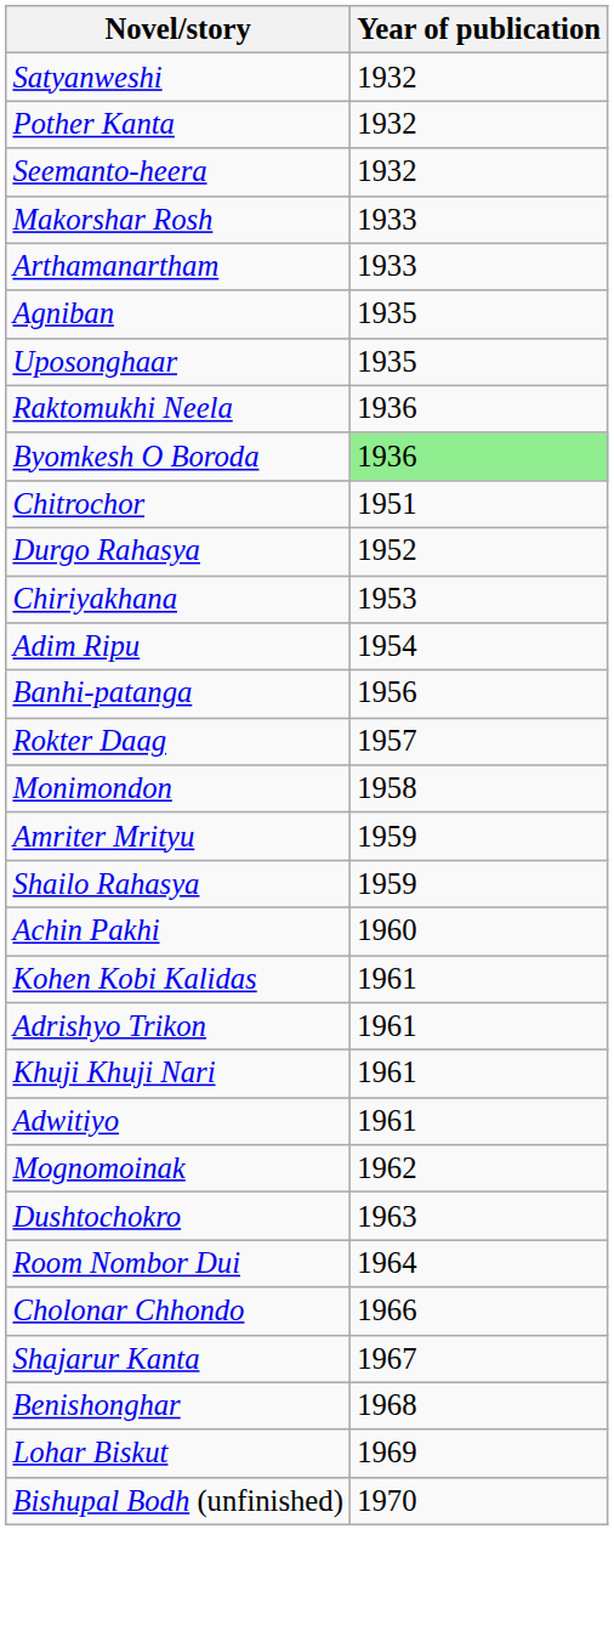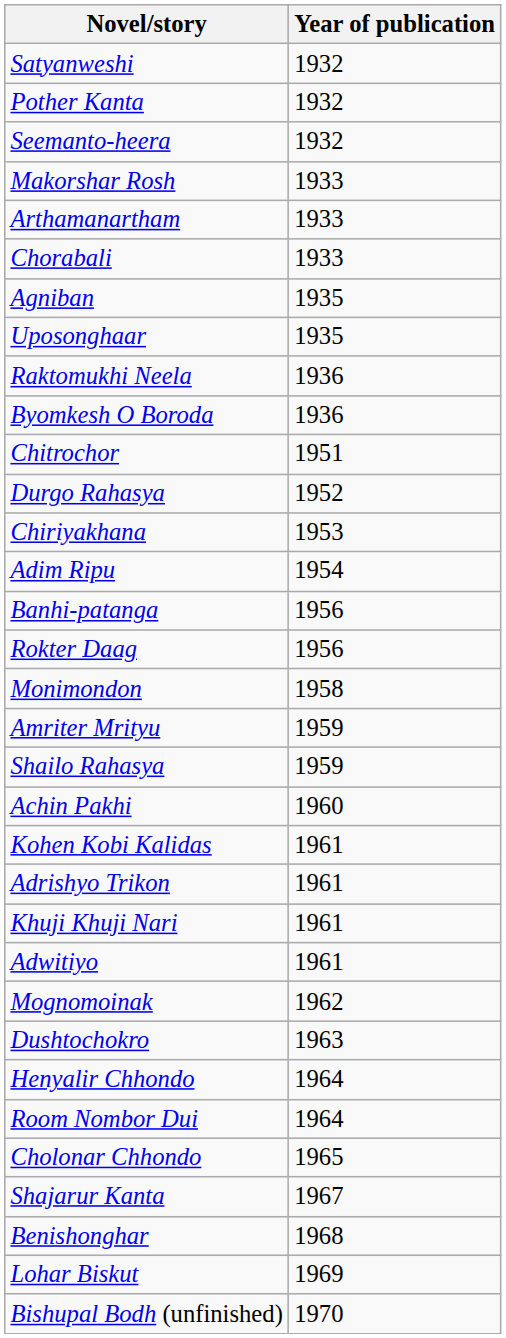 <table class="wikitable sortable">
 <tr>
 <th>Novel/story</th>
 <th>Year of publication</th>
 </tr>
 <tr>
 <td><em><a href='#'>Satyanweshi</a></em></td>
 <td>1932</td>
 </tr>
 <tr>
 <td><em><a href='#'>Pother Kanta</a></em></td>
 <td>1932</td>
 </tr>
 <tr>
 <td><em><a href='#'>Seemanto-heera</a></em></td>
 <td>1932</td>
 </tr>
 <tr>
 <td><em><a href='#'>Makorshar Rosh</a></em></td>
 <td>1933</td>
 </tr>
 <tr>
 <td><em><a href='#'>Arthamanartham</a></em></td>
 <td>1933</td>
 </tr>
 <tr>
+<td><em><a href='#'>Chorabali</a></em></td>
+<td>1933</td>
+</tr>
+<tr>
 <td><em><a href='#'>Agniban</a></em></td>
 <td>1935</td>
 </tr>
 <tr>
 <td><em><a href='#'>Uposonghaar</a></em></td>
 <td>1935</td>
 </tr>
 <tr>
 <td><em><a href='#'>Raktomukhi Neela</a></em></td>
 <td>1936</td>
 </tr>
 <tr>
 <td><em><a href='#'>Byomkesh O Boroda</a></em></td>
-<td style="background: lightgreen;">1936</td>
+<td>1936</td>
 </tr>
 <tr>
 <td><em><a href='#'>Chitrochor</a></em></td>
 <td>1951</td>
 </tr>
 <tr>
 <td><em><a href='#'>Durgo Rahasya</a></em></td>
 <td>1952</td>
 </tr>
 <tr>
 <td><em><a href='#'>Chiriyakhana</a></em></td>
 <td>1953</td>
 </tr>
 <tr>
 <td><em><a href='#'>Adim Ripu</a></em></td>
 <td>1954</td>
 </tr>
 <tr>
 <td><em><a href='#'>Banhi-patanga</a></em></td>
 <td>1956</td>
 </tr>
 <tr>
 <td><em><a href='#'>Rokter Daag</a></em></td>
-<td>1957</td>
+<td>1956</td>
 </tr>
 <tr>
 <td><em><a href='#'>Monimondon</a></em></td>
 <td>1958</td>
 </tr>
 <tr>
 <td><em><a href='#'>Amriter Mrityu</a></em></td>
 <td>1959</td>
 </tr>
 <tr>
 <td><em><a href='#'>Shailo Rahasya</a></em></td>
 <td>1959</td>
 </tr>
 <tr>
 <td><em><a href='#'>Achin Pakhi</a></em></td>
 <td>1960</td>
 </tr>
 <tr>
 <td><em><a href='#'>Kohen Kobi Kalidas</a></em></td>
 <td>1961</td>
 </tr>
 <tr>
 <td><em><a href='#'>Adrishyo Trikon</a></em></td>
 <td>1961</td>
 </tr>
 <tr>
 <td><em><a href='#'>Khuji Khuji Nari</a></em></td>
 <td>1961</td>
 </tr>
 <tr>
 <td><em><a href='#'>Adwitiyo</a></em></td>
 <td>1961</td>
 </tr>
 <tr>
 <td><em><a href='#'>Mognomoinak</a></em></td>
 <td>1962</td>
 </tr>
 <tr>
 <td><em><a href='#'>Dushtochokro</a></em></td>
 <td>1963</td>
 </tr>
 <tr>
+<td><em><a href='#'>Henyalir Chhondo</a></em></td>
+<td>1964</td>
+</tr>
+<tr>
 <td><em><a href='#'>Room Nombor Dui</a></em></td>
 <td>1964</td>
 </tr>
 <tr>
 <td><em><a href='#'>Cholonar Chhondo</a></em></td>
-<td>1966</td>
+<td>1965</td>
 </tr>
 <tr>
 <td><em><a href='#'>Shajarur Kanta</a></em></td>
 <td>1967</td>
 </tr>
 <tr>
 <td><em><a href='#'>Benishonghar</a></em></td>
 <td>1968</td>
 </tr>
 <tr>
 <td><em><a href='#'>Lohar Biskut</a></em></td>
 <td>1969</td>
 </tr>
 <tr>
 <td><em><a href='#'>Bishupal Bodh</a></em> (unfinished)</td>
 <td>1970</td>
 </tr>
 </table>
